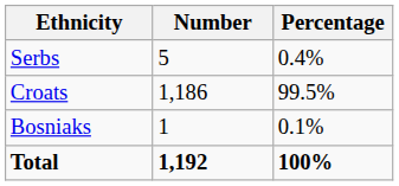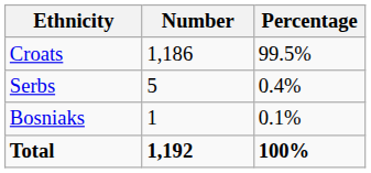 <table class="wikitable">
 <tr>
 <th width="100px">Ethnicity</th>
 <th width="80px">Number</th>
 <th width="80px">Percentage</th>
 </tr>
 <tr>
+<td><a href='#'>Croats</a></td>
+<td>1,186</td>
+<td>99.5%</td>
+</tr>
+<tr>
 <td><a href='#'>Serbs</a></td>
 <td>5</td>
 <td>0.4%</td>
-</tr>
-<tr>
-<td><a href='#'>Croats</a></td>
-<td>1,186</td>
-<td>99.5%</td>
 </tr>
 <tr>
 <td><a href='#'>Bosniaks</a></td>
 <td>1</td>
 <td>0.1%</td>
 </tr>
 <tr>
 <td><strong>Total</strong></td>
 <td><strong>1,192</strong></td>
 <td><strong>100%</strong></td>
 </tr>
 </table>
